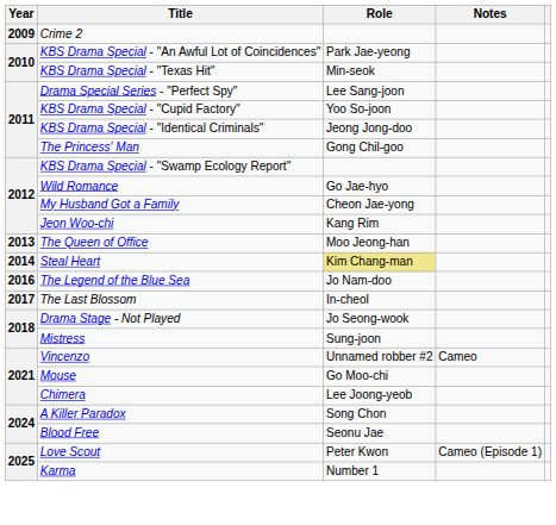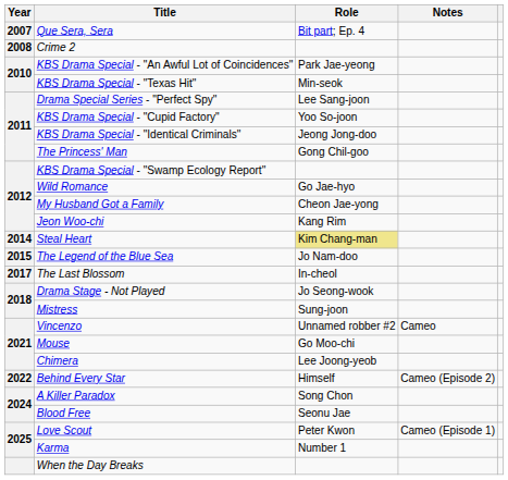 <table class="wikitable plainrowheaders sortable">
 <tr>
 <th scope="col">Year</th>
 <th scope="col">Title</th>
 <th scope="col">Role</th>
 <th scope="col" class="unsortable">Notes</th>
 <th scope="col" class="unsortable"></th>
 </tr>
 <tr>
-<th scope="row">2009</th>
+<th scope="row">2007</th>
+<td><em><a href='#'>Que Sera, Sera</a></em></td>
+<td><a href='#'>Bit part</a>; Ep. 4</td>
+<td></td>
+<td></td>
+</tr>
+<tr>
+<th scope="row">2008</th>
 <td><em>Crime 2</em></td>
 <td></td>
 <td></td>
 <td></td>
 </tr>
 <tr>
 <th scope="row" rowspan=2>2010</th>
 <td><em><a href='#'>KBS Drama Special</a></em> - "An Awful Lot of Coincidences"</td>
 <td>Park Jae-yeong</td>
 <td></td>
 <td></td>
 </tr>
 <tr>
 <td><em><a href='#'>KBS Drama Special</a></em> -  "Texas Hit"</td>
 <td>Min-seok</td>
 <td></td>
 <td></td>
 </tr>
 <tr>
 <th scope="row" rowspan=4>2011</th>
 <td><em><a href='#'>Drama Special Series</a></em> -  "Perfect Spy"</td>
 <td>Lee Sang-joon</td>
 <td></td>
 <td></td>
 </tr>
 <tr>
 <td><em><a href='#'>KBS Drama Special</a></em> - "Cupid Factory"</td>
 <td>Yoo So-joon</td>
 <td></td>
 <td></td>
 </tr>
 <tr>
 <td><em><a href='#'>KBS Drama Special</a></em>  - "Identical Criminals"</td>
 <td>Jeong Jong-doo</td>
 <td></td>
 <td></td>
 </tr>
 <tr>
 <td><em><a href='#'>The Princess' Man</a></em></td>
 <td>Gong Chil-goo</td>
 <td></td>
 <td></td>
 </tr>
 <tr>
 <th scope="row" rowspan=4>2012</th>
 <td><em><a href='#'>KBS Drama Special</a></em> - "Swamp Ecology Report"</td>
 <td></td>
 <td></td>
 <td></td>
 </tr>
 <tr>
 <td><em><a href='#'>Wild Romance</a></em></td>
 <td>Go Jae-hyo</td>
 <td></td>
 <td></td>
 </tr>
 <tr>
 <td><em><a href='#'>My Husband Got a Family</a></em></td>
 <td>Cheon Jae-yong</td>
 <td></td>
 <td></td>
 </tr>
 <tr>
 <td><em><a href='#'>Jeon Woo-chi</a></em></td>
 <td>Kang Rim</td>
 <td></td>
 <td></td>
 </tr>
 <tr>
-<th scope="row">2013</th>
-<td><em><a href='#'>The Queen of Office</a></em></td>
-<td>Moo Jeong-han</td>
-<td></td>
-<td></td>
-</tr>
-<tr>
 <th scope="row">2014</th>
 <td><em><a href='#'>Steal Heart</a></em></td>
 <td style="background: khaki;">Kim Chang-man</td>
 <td></td>
 <td style="text-align:center"></td>
 </tr>
 <tr>
-<th scope="row">2016</th>
+<th scope="row">2015</th>
 <td><em><a href='#'>The Legend of the Blue Sea</a></em></td>
 <td>Jo Nam-doo</td>
 <td></td>
 <td style="text-align:center"></td>
 </tr>
 <tr>
 <th scope="row">2017</th>
 <td><em>The Last Blossom</em></td>
 <td>In-cheol</td>
 <td></td>
 <td></td>
 </tr>
 <tr>
 <th scope="row" rowspan=2>2018</th>
 <td><em><a href='#'>Drama Stage</a> - Not Played</em></td>
 <td>Jo Seong-wook</td>
 <td></td>
 <td></td>
 </tr>
 <tr>
 <td><em><a href='#'>Mistress</a></em></td>
 <td>Sung-joon</td>
 <td></td>
 <td style="text-align:center"></td>
 </tr>
 <tr>
 <th scope="row" rowspan=3>2021</th>
 <td><em><a href='#'>Vincenzo</a></em></td>
 <td>Unnamed robber #2</td>
 <td>Cameo</td>
 <td style="text-align:center"></td>
 </tr>
 <tr>
 <td><em><a href='#'>Mouse</a></em></td>
 <td>Go Moo-chi</td>
 <td></td>
 <td style="text-align:center"></td>
 </tr>
 <tr>
 <td><em><a href='#'>Chimera</a></em></td>
 <td>Lee Joong-yeob</td>
 <td></td>
 <td style="text-align:center"></td>
 </tr>
 <tr>
+<th scope="row">2022</th>
+<td><em><a href='#'>Behind Every Star</a></em></td>
+<td>Himself</td>
+<td>Cameo (Episode 2)</td>
+<td style="text-align:center"></td>
+</tr>
+<tr>
 <th scope="row" rowspan="2">2024</th>
 <td><em><a href='#'>A Killer Paradox</a></em></td>
 <td>Song Chon</td>
 <td></td>
 <td style="text-align:center"></td>
 </tr>
 <tr>
 <td><em><a href='#'>Blood Free</a></em></td>
 <td>Seonu Jae</td>
 <td></td>
 <td style="text-align:center"></td>
 </tr>
 <tr>
 <th scope="row" rowspan="2">2025</th>
 <td><em><a href='#'>Love Scout</a></em></td>
 <td>Peter Kwon</td>
 <td>Cameo (Episode 1)</td>
 <td style="text-align:center"></td>
 </tr>
 <tr>
 <td><em><a href='#'>Karma</a></em></td>
 <td>Number 1</td>
 <td></td>
 <td style="text-align:center"></td>
 </tr>
+<tr>
+<th scope="row"></th>
+<td><em>When the Day Breaks</em></td>
+<td></td>
+<td></td>
+<td style="text-align:center"></td>
+</tr>
 </table>
